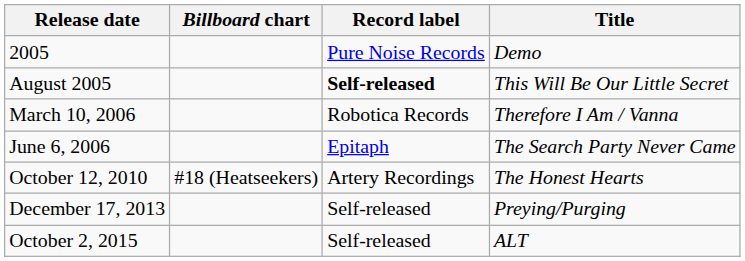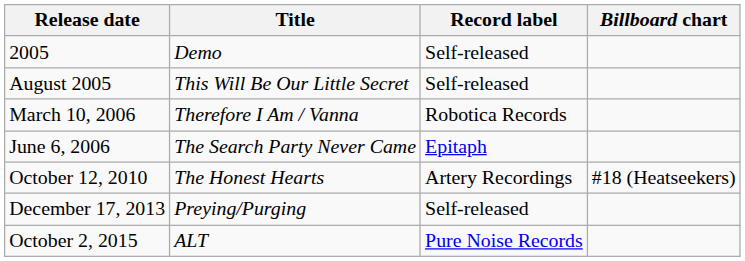 <table class="wikitable">
 <tr>
 <th>Release date</th>
+<th>Title</th>
+<th>Record label</th>
 <th><em>Billboard</em> chart</th>
-<th>Record label</th>
-<th>Title</th>
 </tr>
 <tr>
 <td>2005</td>
+<td><em>Demo</em></td>
+<td>Self-released</td>
 <td></td>
-<td><a href='#'>Pure Noise Records</a></td>
-<td><em>Demo</em></td>
 </tr>
 <tr>
 <td>August 2005</td>
+<td><em>This Will Be Our Little Secret</em></td>
+<td>Self-released</td>
 <td></td>
-<td><strong>Self-released</strong></td>
-<td><em>This Will Be Our Little Secret</em></td>
 </tr>
 <tr>
 <td>March 10, 2006</td>
+<td><em>Therefore I Am / Vanna</em></td>
+<td>Robotica Records</td>
 <td></td>
-<td>Robotica Records</td>
-<td><em>Therefore I Am / Vanna</em></td>
 </tr>
 <tr>
 <td>June 6, 2006</td>
+<td><em>The Search Party Never Came</em></td>
+<td><a href='#'>Epitaph</a></td>
 <td></td>
-<td><a href='#'>Epitaph</a></td>
-<td><em>The Search Party Never Came</em></td>
 </tr>
 <tr>
 <td>October 12, 2010</td>
+<td><em>The Honest Hearts</em></td>
+<td>Artery Recordings</td>
 <td>#18 (Heatseekers)</td>
-<td>Artery Recordings</td>
-<td><em>The Honest Hearts</em></td>
 </tr>
 <tr>
 <td>December 17, 2013</td>
+<td><em>Preying/Purging</em></td>
+<td>Self-released</td>
 <td></td>
-<td>Self-released</td>
-<td><em>Preying/Purging</em></td>
 </tr>
 <tr>
 <td>October 2, 2015</td>
+<td><em>ALT</em></td>
+<td><a href='#'>Pure Noise Records</a></td>
 <td></td>
-<td>Self-released</td>
-<td><em>ALT</em></td>
 </tr>
 </table>
